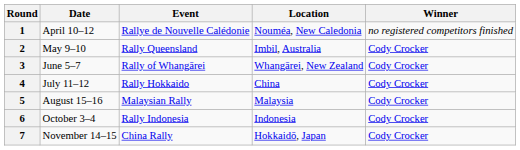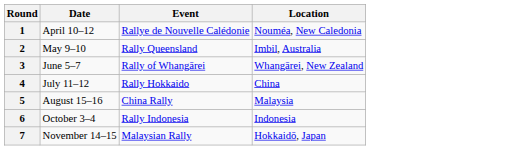 <table class="wikitable" style="font-size: 95%;">
 <tr>
 <th>Round</th>
 <th>Date</th>
 <th>Event</th>
 <th>Location</th>
-<th>Winner</th>
 </tr>
 <tr>
 <th>1</th>
 <td>April 10–12</td>
 <td><a href='#'>Rallye de Nouvelle Calédonie</a></td>
 <td> <a href='#'>Nouméa</a>, <a href='#'>New Caledonia</a></td>
-<td><em>no registered competitors finished</em></td>
 </tr>
 <tr>
 <th>2</th>
 <td>May 9–10</td>
 <td><a href='#'>Rally Queensland</a></td>
 <td> <a href='#'>Imbil</a>, <a href='#'>Australia</a></td>
-<td> <a href='#'>Cody Crocker</a></td>
 </tr>
 <tr>
 <th>3</th>
 <td>June 5–7</td>
 <td><a href='#'>Rally of Whangārei</a></td>
 <td> <a href='#'>Whangārei</a>, <a href='#'>New Zealand</a></td>
-<td> <a href='#'>Cody Crocker</a></td>
 </tr>
 <tr>
 <th>4</th>
 <td>July 11–12</td>
 <td><a href='#'>Rally Hokkaido</a></td>
 <td> <a href='#'>China</a></td>
-<td> <a href='#'>Cody Crocker</a></td>
 </tr>
 <tr>
 <th>5</th>
 <td>August 15–16</td>
-<td><a href='#'>Malaysian Rally</a></td>
+<td><a href='#'>China Rally</a></td>
 <td> <a href='#'>Malaysia</a></td>
-<td> <a href='#'>Cody Crocker</a></td>
 </tr>
 <tr>
 <th>6</th>
 <td>October 3–4</td>
 <td><a href='#'>Rally Indonesia</a></td>
 <td> <a href='#'>Indonesia</a></td>
-<td> <a href='#'>Cody Crocker</a></td>
 </tr>
 <tr>
 <th>7</th>
 <td>November 14–15</td>
-<td><a href='#'>China Rally</a></td>
+<td><a href='#'>Malaysian Rally</a></td>
 <td> <a href='#'>Hokkaidō</a>, <a href='#'>Japan</a></td>
-<td> <a href='#'>Cody Crocker</a></td>
 </tr>
 </table>
